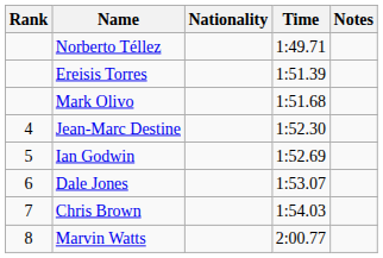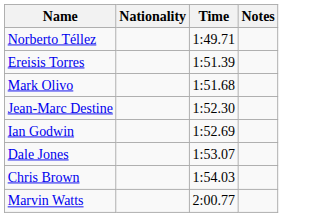 <table class="wikitable sortable" style="text-align:center;font-size:95%">
 <tr>
-<th>Rank</th>
 <th>Name</th>
 <th>Nationality</th>
 <th>Time</th>
 <th>Notes</th>
 </tr>
 <tr>
-<td></td>
 <td align=left><a href='#'>Norberto Téllez</a></td>
 <td align=left></td>
 <td>1:49.71</td>
 <td></td>
 </tr>
 <tr>
-<td></td>
 <td align=left><a href='#'>Ereisis Torres</a></td>
 <td align=left></td>
 <td>1:51.39</td>
 <td></td>
 </tr>
 <tr>
-<td></td>
 <td align=left><a href='#'>Mark Olivo</a></td>
 <td align=left></td>
 <td>1:51.68</td>
 <td></td>
 </tr>
 <tr>
-<td>4</td>
 <td align=left><a href='#'>Jean-Marc Destine</a></td>
 <td align=left></td>
 <td>1:52.30</td>
 <td></td>
 </tr>
 <tr>
-<td>5</td>
 <td align=left><a href='#'>Ian Godwin</a></td>
 <td align=left></td>
 <td>1:52.69</td>
 <td></td>
 </tr>
 <tr>
-<td>6</td>
 <td align=left><a href='#'>Dale Jones</a></td>
 <td align=left></td>
 <td>1:53.07</td>
 <td></td>
 </tr>
 <tr>
-<td>7</td>
 <td align=left><a href='#'>Chris Brown</a></td>
 <td align=left></td>
 <td>1:54.03</td>
 <td></td>
 </tr>
 <tr>
-<td>8</td>
 <td align=left><a href='#'>Marvin Watts</a></td>
 <td align=left></td>
 <td>2:00.77</td>
 <td></td>
 </tr>
 </table>
